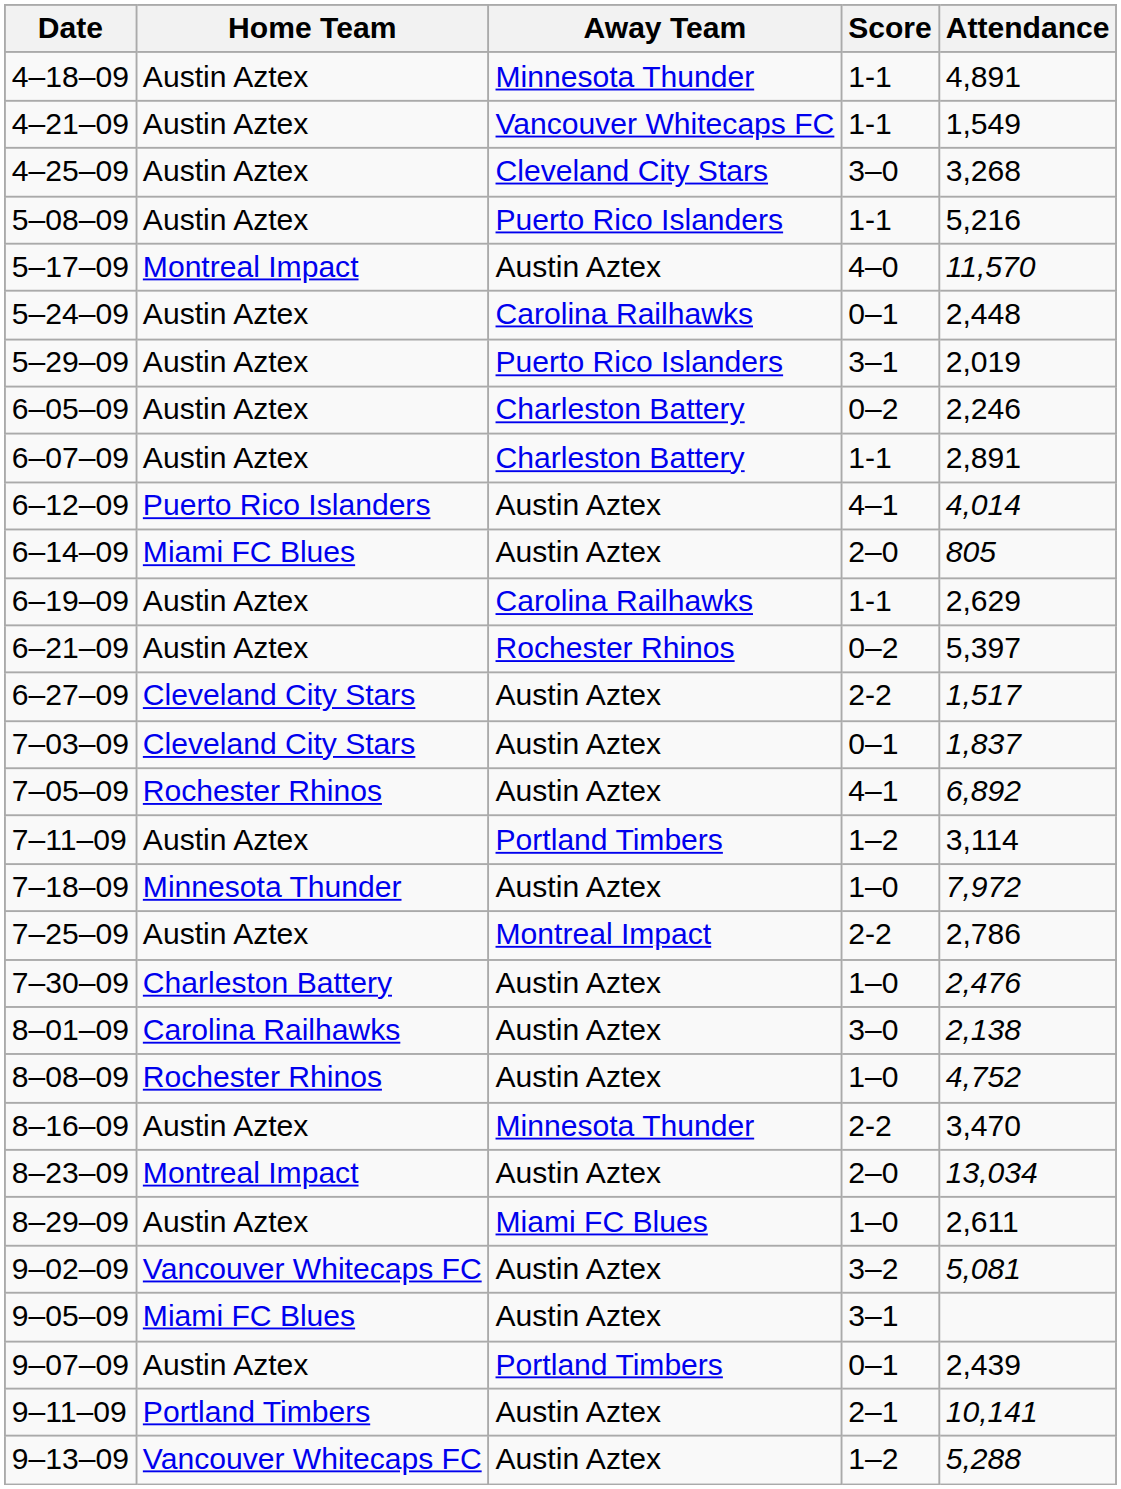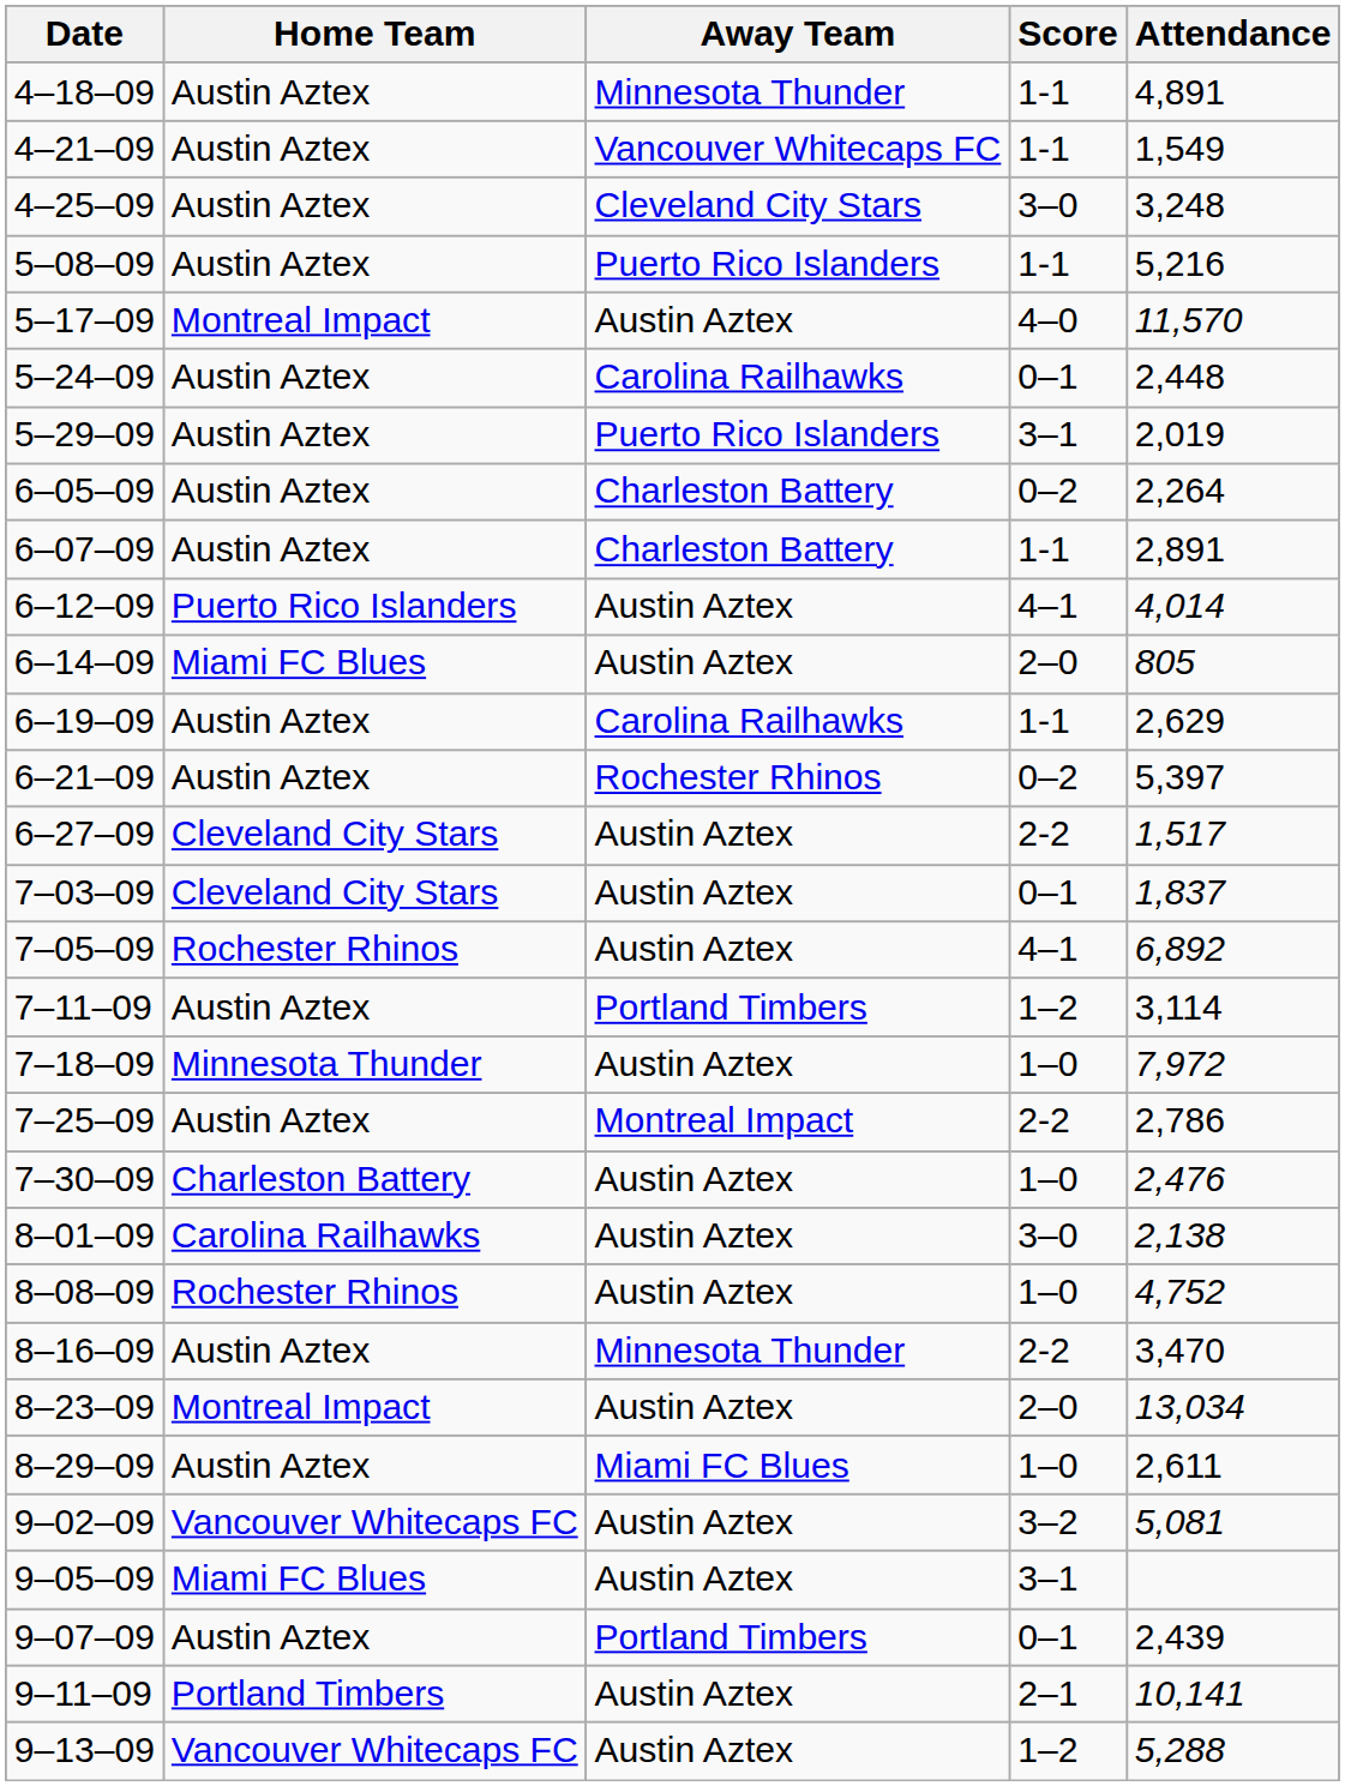 <table class="wikitable" border="1">
 <tr>
 <th><strong>Date</strong></th>
 <th><strong>Home Team</strong></th>
 <th><strong>Away Team</strong></th>
 <th><strong>Score</strong></th>
 <th><strong>Attendance</strong></th>
 </tr>
 <tr>
 <td>4–18–09</td>
 <td>Austin Aztex</td>
 <td><a href='#'>Minnesota Thunder</a></td>
 <td>1-1</td>
 <td>4,891</td>
 </tr>
 <tr>
 <td>4–21–09</td>
 <td>Austin Aztex</td>
 <td><a href='#'>Vancouver Whitecaps FC</a></td>
 <td>1-1</td>
 <td>1,549</td>
 </tr>
 <tr>
 <td>4–25–09</td>
 <td>Austin Aztex</td>
 <td><a href='#'>Cleveland City Stars</a></td>
 <td>3–0</td>
-<td>3,268</td>
+<td>3,248</td>
 </tr>
 <tr>
 <td>5–08–09</td>
 <td>Austin Aztex</td>
 <td><a href='#'>Puerto Rico Islanders</a></td>
 <td>1-1</td>
 <td>5,216</td>
 </tr>
 <tr>
 <td>5–17–09</td>
 <td><a href='#'>Montreal Impact</a></td>
 <td>Austin Aztex</td>
 <td>4–0</td>
 <td><em>11,570</em></td>
 </tr>
 <tr>
 <td>5–24–09</td>
 <td>Austin Aztex</td>
 <td><a href='#'>Carolina Railhawks</a></td>
 <td>0–1</td>
 <td>2,448</td>
 </tr>
 <tr>
 <td>5–29–09</td>
 <td>Austin Aztex</td>
 <td><a href='#'>Puerto Rico Islanders</a></td>
 <td>3–1</td>
 <td>2,019</td>
 </tr>
 <tr>
 <td>6–05–09</td>
 <td>Austin Aztex</td>
 <td><a href='#'>Charleston Battery</a></td>
 <td>0–2</td>
-<td>2,246</td>
+<td>2,264</td>
 </tr>
 <tr>
 <td>6–07–09</td>
 <td>Austin Aztex</td>
 <td><a href='#'>Charleston Battery</a></td>
 <td>1-1</td>
 <td>2,891</td>
 </tr>
 <tr>
 <td>6–12–09</td>
 <td><a href='#'>Puerto Rico Islanders</a></td>
 <td>Austin Aztex</td>
 <td>4–1</td>
 <td><em>4,014</em></td>
 </tr>
 <tr>
 <td>6–14–09</td>
 <td><a href='#'>Miami FC Blues</a></td>
 <td>Austin Aztex</td>
 <td>2–0</td>
 <td><em>805</em></td>
 </tr>
 <tr>
 <td>6–19–09</td>
 <td>Austin Aztex</td>
 <td><a href='#'>Carolina Railhawks</a></td>
 <td>1-1</td>
 <td>2,629</td>
 </tr>
 <tr>
 <td>6–21–09</td>
 <td>Austin Aztex</td>
 <td><a href='#'>Rochester Rhinos</a></td>
 <td>0–2</td>
 <td>5,397</td>
 </tr>
 <tr>
 <td>6–27–09</td>
 <td><a href='#'>Cleveland City Stars</a></td>
 <td>Austin Aztex</td>
 <td>2-2</td>
 <td><em>1,517</em></td>
 </tr>
 <tr>
 <td>7–03–09</td>
 <td><a href='#'>Cleveland City Stars</a></td>
 <td>Austin Aztex</td>
 <td>0–1</td>
 <td><em>1,837</em></td>
 </tr>
 <tr>
 <td>7–05–09</td>
 <td><a href='#'>Rochester Rhinos</a></td>
 <td>Austin Aztex</td>
 <td>4–1</td>
 <td><em>6,892</em></td>
 </tr>
 <tr>
 <td>7–11–09</td>
 <td>Austin Aztex</td>
 <td><a href='#'>Portland Timbers</a></td>
 <td>1–2</td>
 <td>3,114</td>
 </tr>
 <tr>
 <td>7–18–09</td>
 <td><a href='#'>Minnesota Thunder</a></td>
 <td>Austin Aztex</td>
 <td>1–0</td>
 <td><em>7,972</em></td>
 </tr>
 <tr>
 <td>7–25–09</td>
 <td>Austin Aztex</td>
 <td><a href='#'>Montreal Impact</a></td>
 <td>2-2</td>
 <td>2,786</td>
 </tr>
 <tr>
 <td>7–30–09</td>
 <td><a href='#'>Charleston Battery</a></td>
 <td>Austin Aztex</td>
 <td>1–0</td>
 <td><em>2,476</em></td>
 </tr>
 <tr>
 <td>8–01–09</td>
 <td><a href='#'>Carolina Railhawks</a></td>
 <td>Austin Aztex</td>
 <td>3–0</td>
 <td><em>2,138</em></td>
 </tr>
 <tr>
 <td>8–08–09</td>
 <td><a href='#'>Rochester Rhinos</a></td>
 <td>Austin Aztex</td>
 <td>1–0</td>
 <td><em>4,752</em></td>
 </tr>
 <tr>
 <td>8–16–09</td>
 <td>Austin Aztex</td>
 <td><a href='#'>Minnesota Thunder</a></td>
 <td>2-2</td>
 <td>3,470</td>
 </tr>
 <tr>
 <td>8–23–09</td>
 <td><a href='#'>Montreal Impact</a></td>
 <td>Austin Aztex</td>
 <td>2–0</td>
 <td><em>13,034</em></td>
 </tr>
 <tr>
 <td>8–29–09</td>
 <td>Austin Aztex</td>
 <td><a href='#'>Miami FC Blues</a></td>
 <td>1–0</td>
 <td>2,611</td>
 </tr>
 <tr>
 <td>9–02–09</td>
 <td><a href='#'>Vancouver Whitecaps FC</a></td>
 <td>Austin Aztex</td>
 <td>3–2</td>
 <td><em>5,081</em></td>
 </tr>
 <tr>
 <td>9–05–09</td>
 <td><a href='#'>Miami FC Blues</a></td>
 <td>Austin Aztex</td>
 <td>3–1</td>
 <td></td>
 </tr>
 <tr>
 <td>9–07–09</td>
 <td>Austin Aztex</td>
 <td><a href='#'>Portland Timbers</a></td>
 <td>0–1</td>
 <td>2,439</td>
 </tr>
 <tr>
 <td>9–11–09</td>
 <td><a href='#'>Portland Timbers</a></td>
 <td>Austin Aztex</td>
 <td>2–1</td>
 <td><em>10,141</em></td>
 </tr>
 <tr>
 <td>9–13–09</td>
 <td><a href='#'>Vancouver Whitecaps FC</a></td>
 <td>Austin Aztex</td>
 <td>1–2</td>
 <td><em>5,288</em></td>
 </tr>
 </table>
